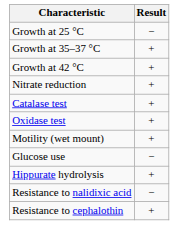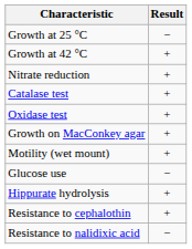 <table class = "wikitable" style = "float:right; font-size:85%; margin-right:15px">
 <tr>
 <th bgcolor="#DDDDDD"><strong>Characteristic</strong></th>
 <th bgcolor="#DDDDDD"><strong>Result</strong></th>
 </tr>
 <tr>
 <td>Growth at 25 °C</td>
 <td align = center>−</td>
-</tr>
-<tr>
-<td>Growth at 35–37 °C</td>
-<td align = center>+</td>
 </tr>
 <tr>
 <td>Growth at 42 °C</td>
 <td align = center>+</td>
 </tr>
 <tr>
 <td>Nitrate reduction</td>
 <td align = center>+</td>
 </tr>
 <tr>
 <td><a href='#'>Catalase test</a></td>
 <td align = center>+</td>
 </tr>
 <tr>
 <td><a href='#'>Oxidase test</a></td>
 <td align = center>+</td>
 </tr>
 <tr>
+<td>Growth on <a href='#'>MacConkey agar</a></td>
+<td align = center>+</td>
+</tr>
+<tr>
 <td>Motility (wet mount)</td>
 <td align = center>+</td>
 </tr>
 <tr>
 <td>Glucose use</td>
 <td align = center>−</td>
 </tr>
 <tr>
 <td><a href='#'>Hippurate</a> hydrolysis</td>
 <td align = center>+</td>
 </tr>
 <tr>
+<td>Resistance to <a href='#'>cephalothin</a></td>
+<td align = center>+</td>
+</tr>
+<tr>
 <td>Resistance to <a href='#'>nalidixic acid</a></td>
 <td align = center>−</td>
 </tr>
-<tr>
-<td>Resistance to <a href='#'>cephalothin</a></td>
-<td align = center>+</td>
-</tr>
 </table>
